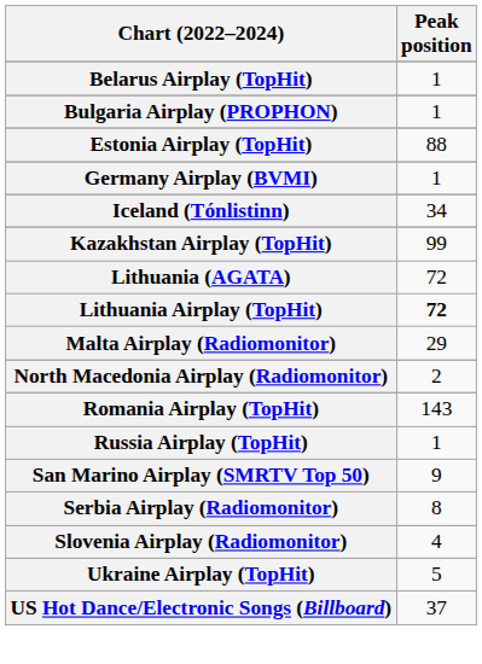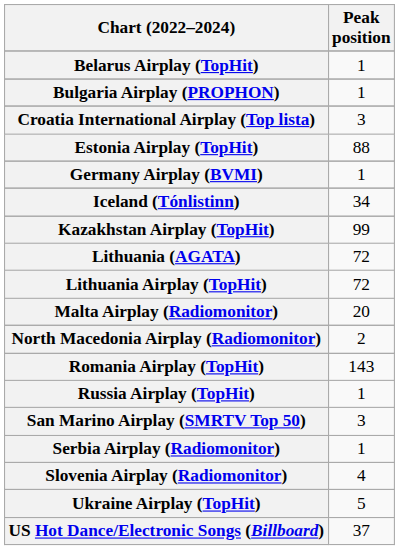 <table class="wikitable sortable plainrowheaders" style="text-align:center">
 <tr>
 <th scope="col">Chart (2022–2024)</th>
 <th scope="col">Peak<br>position</th>
 </tr>
 <tr>
 </tr>
 <tr>
 <th scope="row">Belarus Airplay (<a href='#'>TopHit</a>)</th>
 <td>1</td>
 </tr>
 <tr>
 </tr>
 <tr>
 </tr>
 <tr>
 <th scope="row">Bulgaria Airplay (<a href='#'>PROPHON</a>)</th>
 <td>1</td>
 </tr>
 <tr>
+</tr>
+<tr>
+<th scope="row">Croatia International Airplay (<a href='#'>Top lista</a>)</th>
+<td>3</td>
 </tr>
 <tr>
 <th scope="row">Estonia Airplay (<a href='#'>TopHit</a>)</th>
 <td>88</td>
 </tr>
 <tr>
 </tr>
 <tr>
 </tr>
 <tr>
 <th scope="row">Germany Airplay (<a href='#'>BVMI</a>)</th>
 <td>1</td>
 </tr>
 <tr>
 </tr>
 <tr>
 </tr>
 <tr>
 </tr>
 <tr>
 <th scope="row">Iceland (<a href='#'>Tónlistinn</a>)</th>
 <td>34</td>
 </tr>
 <tr>
 </tr>
 <tr>
 <th scope="row">Kazakhstan Airplay (<a href='#'>TopHit</a>)</th>
 <td>99</td>
 </tr>
 <tr>
 <th scope="row">Lithuania (<a href='#'>AGATA</a>)</th>
 <td>72</td>
 </tr>
 <tr>
 <th scope="row">Lithuania Airplay (<a href='#'>TopHit</a>)</th>
-<td><strong>72</strong></td>
+<td>72</td>
 </tr>
 <tr>
 <th scope="row">Malta Airplay (<a href='#'>Radiomonitor</a>)</th>
-<td>29</td>
+<td>20</td>
 </tr>
 <tr>
 </tr>
 <tr>
 </tr>
 <tr>
 <th scope="row">North Macedonia Airplay (<a href='#'>Radiomonitor</a>)</th>
 <td>2</td>
 </tr>
 <tr>
 </tr>
 <tr>
 <th scope="row">Romania Airplay (<a href='#'>TopHit</a>)</th>
 <td>143</td>
 </tr>
 <tr>
 <th scope="row">Russia Airplay (<a href='#'>TopHit</a>)</th>
 <td>1</td>
 </tr>
 <tr>
 <th scope="row">San Marino Airplay (<a href='#'>SMRTV Top 50</a>)</th>
-<td>9</td>
+<td>3</td>
 </tr>
 <tr>
 <th scope="row">Serbia Airplay (<a href='#'>Radiomonitor</a>)</th>
-<td>8</td>
+<td>1</td>
 </tr>
 <tr>
 </tr>
 <tr>
 <th scope="row">Slovenia Airplay (<a href='#'>Radiomonitor</a>)</th>
 <td>4</td>
 </tr>
 <tr>
 </tr>
 <tr>
 <th scope="row">Ukraine Airplay (<a href='#'>TopHit</a>)</th>
 <td>5</td>
 </tr>
 <tr>
 <th scope="row">US <a href='#'>Hot Dance/Electronic Songs</a> (<em><a href='#'>Billboard</a></em>)</th>
 <td>37</td>
 </tr>
 </table>
